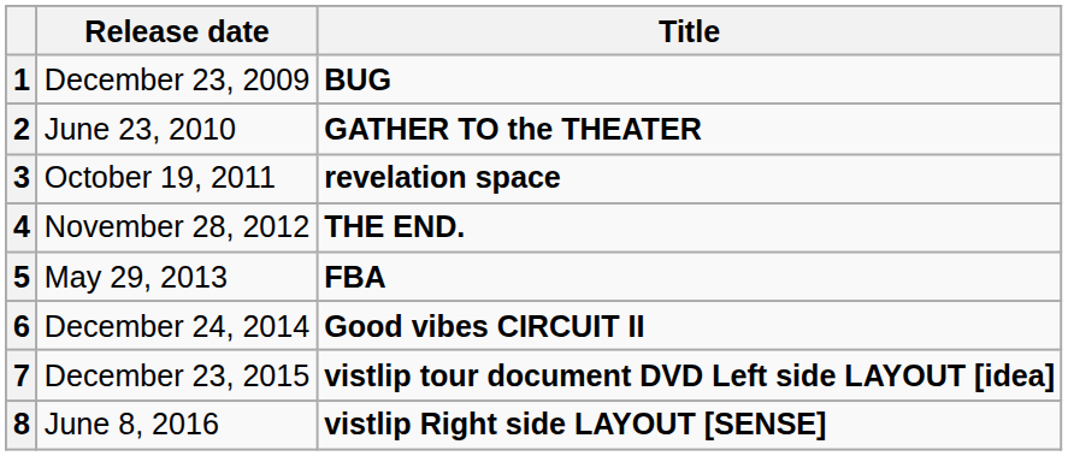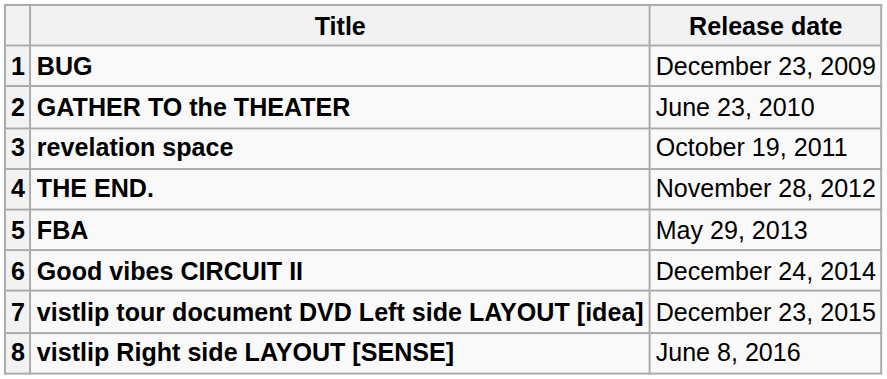 <table class="wikitable" style=font-size:small>
 <tr>
 <th></th>
+<th>Title</th>
 <th>Release date</th>
-<th>Title</th>
 </tr>
 <tr>
 <th>1</th>
+<td><strong>BUG</strong></td>
 <td>December 23, 2009</td>
-<td><strong>BUG</strong></td>
 </tr>
 <tr>
 <th>2</th>
+<td><strong>GATHER TO the THEATER</strong></td>
 <td>June 23, 2010</td>
-<td><strong>GATHER TO the THEATER</strong></td>
 </tr>
 <tr>
 <th>3</th>
+<td><strong>revelation space</strong></td>
 <td>October 19, 2011</td>
-<td><strong>revelation space</strong></td>
 </tr>
 <tr>
 <th>4</th>
+<td><strong>THE END.</strong></td>
 <td>November 28, 2012</td>
-<td><strong>THE END.</strong></td>
 </tr>
 <tr>
 <th>5</th>
+<td><strong>FBA</strong></td>
 <td>May 29, 2013</td>
-<td><strong>FBA</strong></td>
 </tr>
 <tr>
 <th>6</th>
+<td><strong>Good vibes CIRCUIT II</strong></td>
 <td>December 24, 2014</td>
-<td><strong>Good vibes CIRCUIT II</strong></td>
 </tr>
 <tr>
 <th>7</th>
+<td><strong>vistlip tour document DVD Left side LAYOUT [idea]</strong></td>
 <td>December 23, 2015</td>
-<td><strong>vistlip tour document DVD Left side LAYOUT [idea]</strong></td>
 </tr>
 <tr>
 <th>8</th>
+<td><strong>vistlip Right side LAYOUT [SENSE]</strong></td>
 <td>June 8, 2016</td>
-<td><strong>vistlip Right side LAYOUT [SENSE]</strong></td>
 </tr>
 </table>
